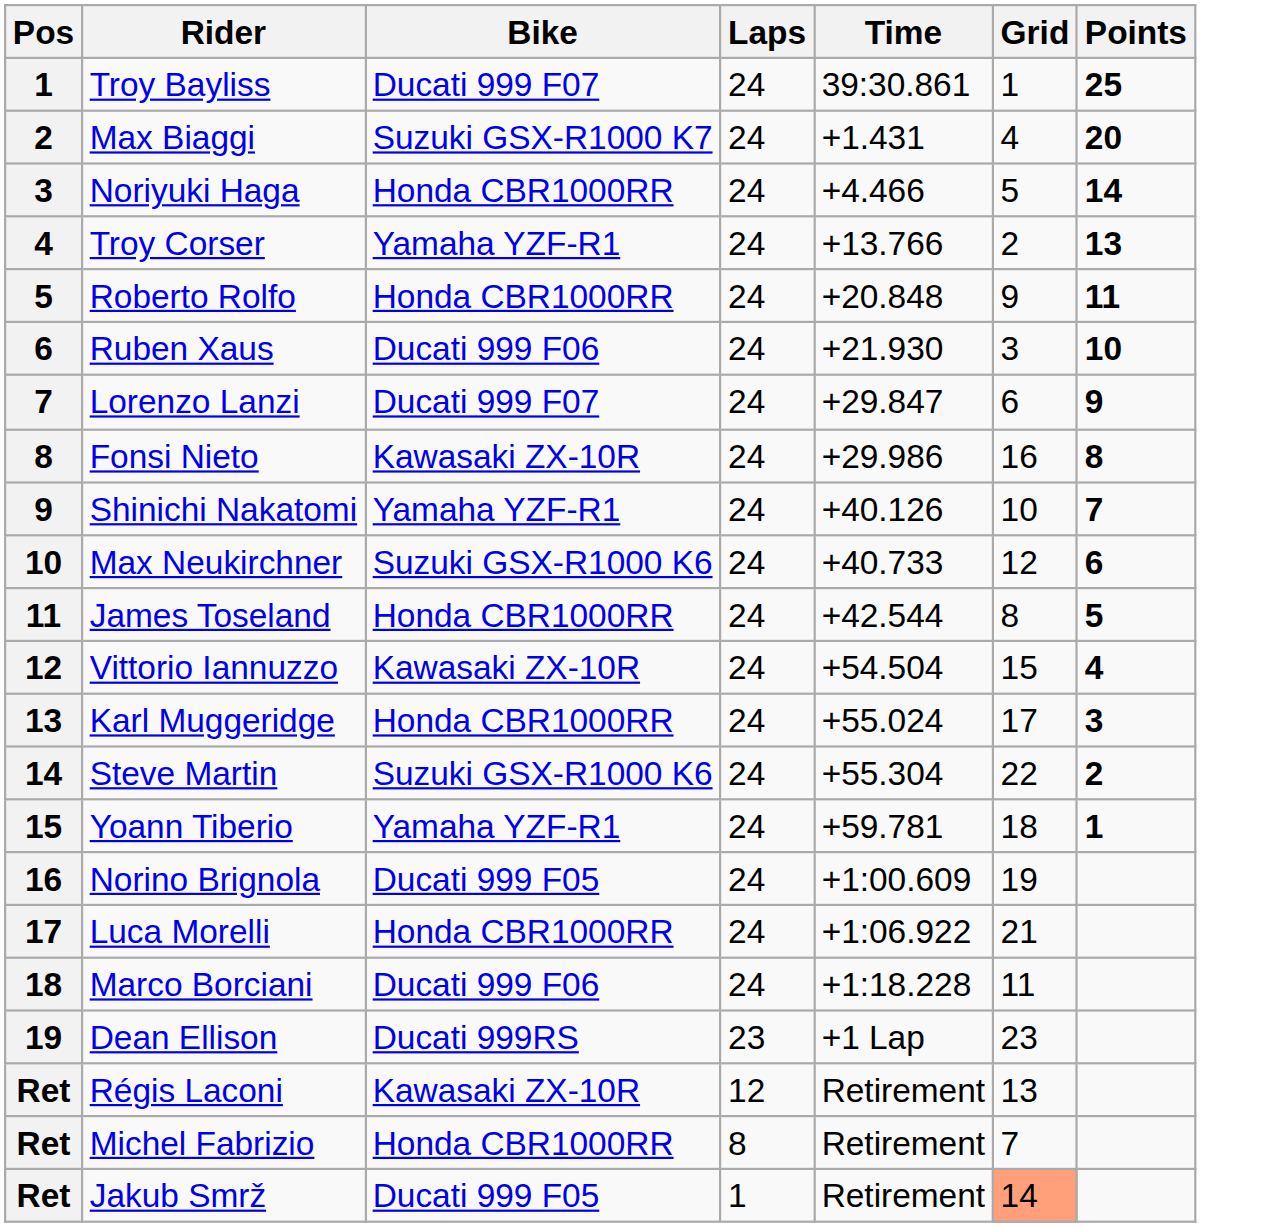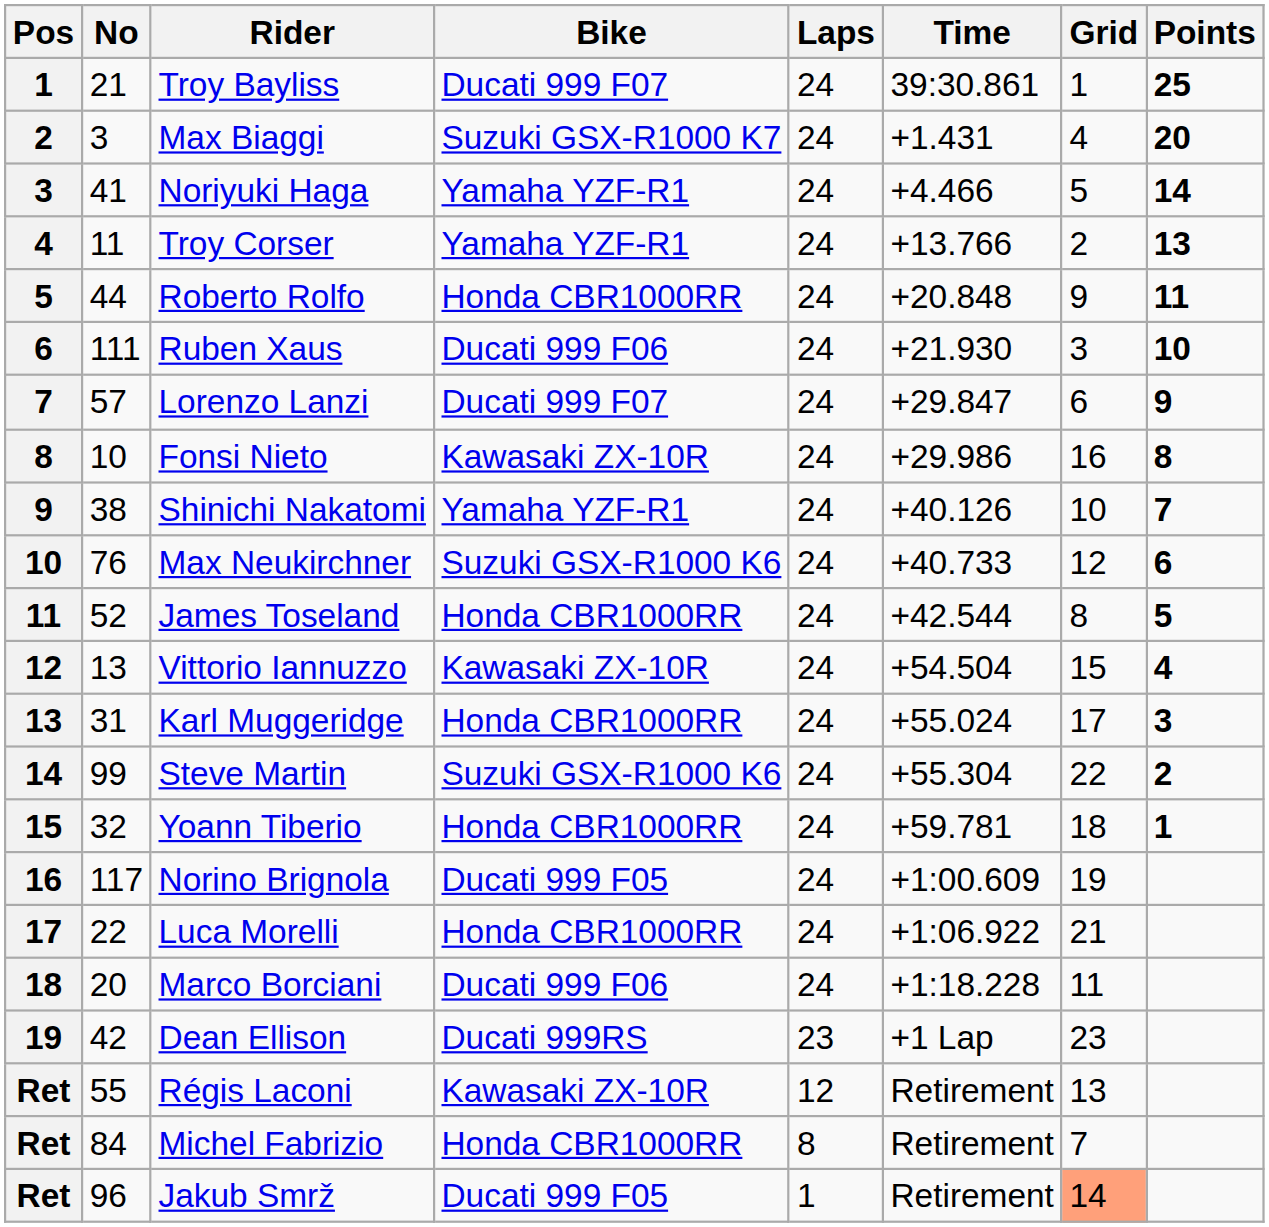 <table class="wikitable" style="font-size: 95%;">
 <tr>
 <th>Pos</th>
+<th>No</th>
 <th>Rider</th>
 <th>Bike</th>
 <th>Laps</th>
 <th>Time</th>
 <th>Grid</th>
 <th>Points</th>
 </tr>
 <tr>
 <th>1</th>
+<td>21</td>
 <td> <a href='#'>Troy Bayliss</a></td>
 <td><a href='#'>Ducati 999 F07</a></td>
 <td>24</td>
 <td>39:30.861</td>
 <td>1</td>
 <td><strong>25</strong></td>
 </tr>
 <tr>
 <th>2</th>
+<td>3</td>
 <td> <a href='#'>Max Biaggi</a></td>
 <td><a href='#'>Suzuki GSX-R1000 K7</a></td>
 <td>24</td>
 <td>+1.431</td>
 <td>4</td>
 <td><strong>20</strong></td>
 </tr>
 <tr>
 <th>3</th>
+<td>41</td>
 <td> <a href='#'>Noriyuki Haga</a></td>
-<td><a href='#'>Honda CBR1000RR</a></td>
+<td><a href='#'>Yamaha YZF-R1</a></td>
 <td>24</td>
 <td>+4.466</td>
 <td>5</td>
 <td><strong>14</strong></td>
 </tr>
 <tr>
 <th>4</th>
+<td>11</td>
 <td> <a href='#'>Troy Corser</a></td>
 <td><a href='#'>Yamaha YZF-R1</a></td>
 <td>24</td>
 <td>+13.766</td>
 <td>2</td>
 <td><strong>13</strong></td>
 </tr>
 <tr>
 <th>5</th>
+<td>44</td>
 <td> <a href='#'>Roberto Rolfo</a></td>
 <td><a href='#'>Honda CBR1000RR</a></td>
 <td>24</td>
 <td>+20.848</td>
 <td>9</td>
 <td><strong>11</strong></td>
 </tr>
 <tr>
 <th>6</th>
+<td>111</td>
 <td> <a href='#'>Ruben Xaus</a></td>
 <td><a href='#'>Ducati 999 F06</a></td>
 <td>24</td>
 <td>+21.930</td>
 <td>3</td>
 <td><strong>10</strong></td>
 </tr>
 <tr>
 <th>7</th>
+<td>57</td>
 <td> <a href='#'>Lorenzo Lanzi</a></td>
 <td><a href='#'>Ducati 999 F07</a></td>
 <td>24</td>
 <td>+29.847</td>
 <td>6</td>
 <td><strong>9</strong></td>
 </tr>
 <tr>
 <th>8</th>
+<td>10</td>
 <td> <a href='#'>Fonsi Nieto</a></td>
 <td><a href='#'>Kawasaki ZX-10R</a></td>
 <td>24</td>
 <td>+29.986</td>
 <td>16</td>
 <td><strong>8</strong></td>
 </tr>
 <tr>
 <th>9</th>
+<td>38</td>
 <td> <a href='#'>Shinichi Nakatomi</a></td>
 <td><a href='#'>Yamaha YZF-R1</a></td>
 <td>24</td>
 <td>+40.126</td>
 <td>10</td>
 <td><strong>7</strong></td>
 </tr>
 <tr>
 <th>10</th>
+<td>76</td>
 <td> <a href='#'>Max Neukirchner</a></td>
 <td><a href='#'>Suzuki GSX-R1000 K6</a></td>
 <td>24</td>
 <td>+40.733</td>
 <td>12</td>
 <td><strong>6</strong></td>
 </tr>
 <tr>
 <th>11</th>
+<td>52</td>
 <td> <a href='#'>James Toseland</a></td>
 <td><a href='#'>Honda CBR1000RR</a></td>
 <td>24</td>
 <td>+42.544</td>
 <td>8</td>
 <td><strong>5</strong></td>
 </tr>
 <tr>
 <th>12</th>
+<td>13</td>
 <td> <a href='#'>Vittorio Iannuzzo</a></td>
 <td><a href='#'>Kawasaki ZX-10R</a></td>
 <td>24</td>
 <td>+54.504</td>
 <td>15</td>
 <td><strong>4</strong></td>
 </tr>
 <tr>
 <th>13</th>
+<td>31</td>
 <td> <a href='#'>Karl Muggeridge</a></td>
 <td><a href='#'>Honda CBR1000RR</a></td>
 <td>24</td>
 <td>+55.024</td>
 <td>17</td>
 <td><strong>3</strong></td>
 </tr>
 <tr>
 <th>14</th>
+<td>99</td>
 <td> <a href='#'>Steve Martin</a></td>
 <td><a href='#'>Suzuki GSX-R1000 K6</a></td>
 <td>24</td>
 <td>+55.304</td>
 <td>22</td>
 <td><strong>2</strong></td>
 </tr>
 <tr>
 <th>15</th>
+<td>32</td>
 <td> <a href='#'>Yoann Tiberio</a></td>
-<td><a href='#'>Yamaha YZF-R1</a></td>
+<td><a href='#'>Honda CBR1000RR</a></td>
 <td>24</td>
 <td>+59.781</td>
 <td>18</td>
 <td><strong>1</strong></td>
 </tr>
 <tr>
 <th>16</th>
+<td>117</td>
 <td> <a href='#'>Norino Brignola</a></td>
 <td><a href='#'>Ducati 999 F05</a></td>
 <td>24</td>
 <td>+1:00.609</td>
 <td>19</td>
 <td></td>
 </tr>
 <tr>
 <th>17</th>
+<td>22</td>
 <td> <a href='#'>Luca Morelli</a></td>
 <td><a href='#'>Honda CBR1000RR</a></td>
 <td>24</td>
 <td>+1:06.922</td>
 <td>21</td>
 <td></td>
 </tr>
 <tr>
 <th>18</th>
+<td>20</td>
 <td> <a href='#'>Marco Borciani</a></td>
 <td><a href='#'>Ducati 999 F06</a></td>
 <td>24</td>
 <td>+1:18.228</td>
 <td>11</td>
 <td></td>
 </tr>
 <tr>
 <th>19</th>
+<td>42</td>
 <td> <a href='#'>Dean Ellison</a></td>
 <td><a href='#'>Ducati 999RS</a></td>
 <td>23</td>
 <td>+1 Lap</td>
 <td>23</td>
 <td></td>
 </tr>
 <tr>
 <th>Ret</th>
+<td>55</td>
 <td> <a href='#'>Régis Laconi</a></td>
 <td><a href='#'>Kawasaki ZX-10R</a></td>
 <td>12</td>
 <td>Retirement</td>
 <td>13</td>
 <td></td>
 </tr>
 <tr>
 <th>Ret</th>
+<td>84</td>
 <td> <a href='#'>Michel Fabrizio</a></td>
 <td><a href='#'>Honda CBR1000RR</a></td>
 <td>8</td>
 <td>Retirement</td>
 <td>7</td>
 <td></td>
 </tr>
 <tr>
 <th>Ret</th>
+<td>96</td>
 <td> <a href='#'>Jakub Smrž</a></td>
 <td><a href='#'>Ducati 999 F05</a></td>
 <td>1</td>
 <td>Retirement</td>
 <td style="background: lightsalmon;">14</td>
 <td></td>
 </tr>
 </table>
